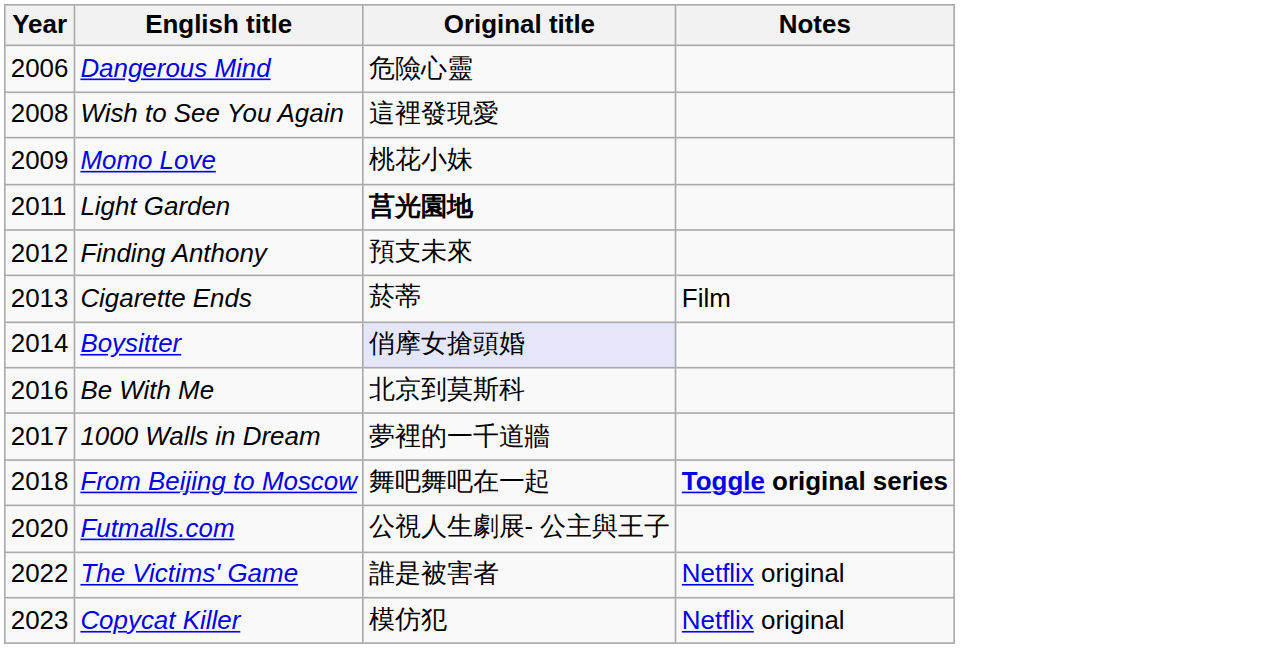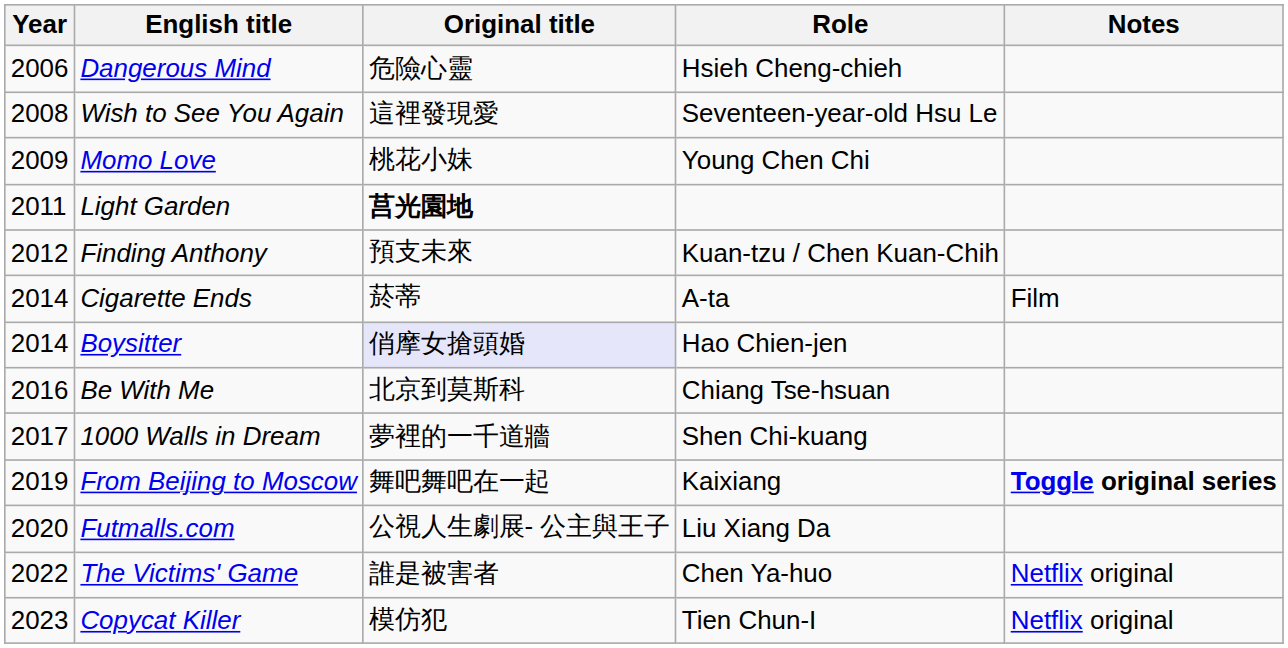 <table class="wikitable sortable">
 <tr>
 <th>Year</th>
 <th>English title</th>
 <th>Original title</th>
+<th>Role</th>
 <th class="unsortable">Notes</th>
 </tr>
 <tr>
 <td>2006</td>
 <td><em><a href='#'>Dangerous Mind</a></em></td>
 <td>危險心靈</td>
+<td>Hsieh Cheng-chieh</td>
 <td></td>
 </tr>
 <tr>
 <td>2008</td>
 <td><em>Wish to See You Again</em></td>
 <td>這裡發現愛</td>
+<td>Seventeen-year-old Hsu Le</td>
 <td></td>
 </tr>
 <tr>
 <td>2009</td>
 <td><em><a href='#'>Momo Love</a></em></td>
 <td>桃花小妹</td>
+<td>Young Chen Chi</td>
 <td></td>
 </tr>
 <tr>
 <td>2011</td>
 <td><em>Light Garden</em></td>
 <td><strong>莒光園地</strong></td>
 <td></td>
+<td></td>
 </tr>
 <tr>
 <td>2012</td>
 <td><em>Finding Anthony</em></td>
 <td>預支未來</td>
+<td>Kuan-tzu / Chen Kuan-Chih</td>
 <td></td>
 </tr>
 <tr>
-<td>2013</td>
+<td>2014</td>
 <td><em>Cigarette Ends</em></td>
 <td>菸蒂</td>
+<td>A-ta</td>
 <td>Film</td>
 </tr>
 <tr>
 <td>2014</td>
 <td><em><a href='#'>Boysitter</a></em></td>
 <td style="background: lavender;">俏摩女搶頭婚</td>
+<td>Hao Chien-jen</td>
 <td></td>
 </tr>
 <tr>
 <td>2016</td>
 <td><em>Be With Me</em></td>
 <td>北京到莫斯科</td>
+<td>Chiang Tse-hsuan</td>
 <td></td>
 </tr>
 <tr>
 <td>2017</td>
 <td><em>1000 Walls in Dream</em></td>
 <td>夢裡的一千道牆</td>
+<td>Shen Chi-kuang</td>
 <td></td>
 </tr>
 <tr>
-<td>2018</td>
+<td>2019</td>
 <td><em><a href='#'>From Beijing to Moscow</a></em></td>
 <td>舞吧舞吧在一起</td>
+<td>Kaixiang</td>
 <td><strong><a href='#'>Toggle</a> original series</strong></td>
 </tr>
 <tr>
 <td>2020</td>
 <td><em><a href='#'>Futmalls.com</a></em></td>
 <td>公視人生劇展- 公主與王子</td>
+<td>Liu Xiang Da</td>
 <td></td>
 </tr>
 <tr>
 <td>2022</td>
 <td><em><a href='#'>The Victims' Game</a></em></td>
 <td>誰是被害者</td>
+<td>Chen Ya-huo</td>
 <td><a href='#'>Netflix</a> original</td>
 </tr>
 <tr>
 <td>2023</td>
 <td><em><a href='#'>Copycat Killer</a></em></td>
 <td>模仿犯</td>
+<td>Tien Chun-I</td>
 <td><a href='#'>Netflix</a> original</td>
 </tr>
 </table>
